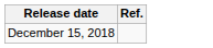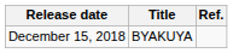 <table class="wikitable">
 <tr>
 <th>Release date</th>
+<th>Title</th>
 <th>Ref.</th>
 </tr>
 <tr>
 <td>December 15, 2018</td>
+<td>BYAKUYA</td>
 <td></td>
 </tr>
 </table>
